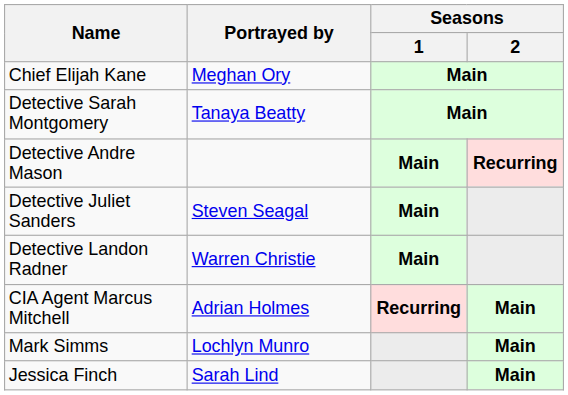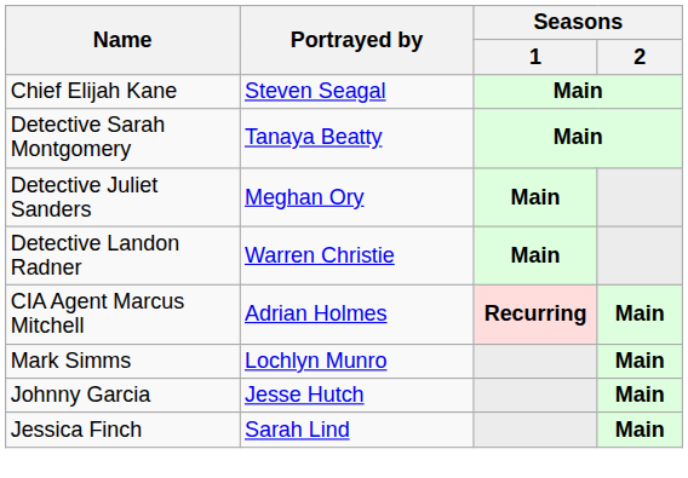 <table class="wikitable" width="500px">
 <tr>
 <th rowspan="2" style="width:150px;">Name</th>
 <th style="width:150px;" rowspan="2">Portrayed by</th>
 <th colspan="2">Seasons</th>
 </tr>
 <tr>
 <th style="width:50px;">1</th>
 <th style="width:50px;">2</th>
 </tr>
 <tr>
 <td>Chief Elijah Kane</td>
-<td><a href='#'>Meghan Ory</a></td>
+<td><a href='#'>Steven Seagal</a></td>
 <td colspan="2"  style="background:#dfd; text-align:center;"><strong>Main</strong></td>
 </tr>
 <tr>
 <td>Detective Sarah Montgomery</td>
 <td><a href='#'>Tanaya Beatty</a></td>
 <td colspan="2"  style="background:#dfd; text-align:center;"><strong>Main</strong></td>
 </tr>
 <tr>
-<td>Detective Andre Mason</td>
-<td></td>
-<td style="background: #ddffdd" colspan="1" align="center"><strong>Main</strong></td>
-<td colspan="1" style="background:#fdd; text-align:center;"><strong>Recurring</strong></td>
-</tr>
-<tr>
 <td>Detective Juliet Sanders</td>
-<td><a href='#'>Steven Seagal</a></td>
+<td><a href='#'>Meghan Ory</a></td>
 <td style="background: #ddffdd" colspan="1" align="center"><strong>Main</strong></td>
 <td colspan="1" style="background: #ececec; color: grey; vertical-align: middle; text-align: center; " class="table-na"></td>
 </tr>
 <tr>
 <td>Detective Landon Radner</td>
 <td><a href='#'>Warren Christie</a></td>
 <td style="background: #ddffdd" colspan="1" align="center"><strong>Main</strong></td>
 <td colspan="1" style="background: #ececec; color: grey; vertical-align: middle; text-align: center; " class="table-na"></td>
 </tr>
 <tr>
 <td>CIA Agent Marcus Mitchell</td>
 <td><a href='#'>Adrian Holmes</a></td>
 <td colspan="1" style="background:#fdd; text-align:center;"><strong>Recurring</strong></td>
 <td colspan="1" style="background:#dfd; text-align:center;"><strong>Main</strong></td>
 </tr>
 <tr>
 <td>Mark Simms</td>
 <td><a href='#'>Lochlyn Munro</a></td>
 <td colspan="1" style="background: #ececec; color: grey; vertical-align: middle; text-align: center; " class="table-na"></td>
 <td style="background: #ddffdd" colspan="1" align="center"><strong>Main</strong></td>
 </tr>
 <tr>
+<td>Johnny Garcia</td>
+<td><a href='#'>Jesse Hutch</a></td>
+<td colspan="1" style="background: #ececec; color: grey; vertical-align: middle; text-align: center; " class="table-na"></td>
+<td style="background: #ddffdd" colspan="1" align="center"><strong>Main</strong></td>
+</tr>
+<tr>
 <td>Jessica Finch</td>
 <td><a href='#'>Sarah Lind</a></td>
 <td colspan="1" style="background: #ececec; color: grey; vertical-align: middle; text-align: center; " class="table-na"></td>
 <td style="background: #ddffdd" colspan="1" align="center"><strong>Main</strong></td>
 </tr>
 </table>
